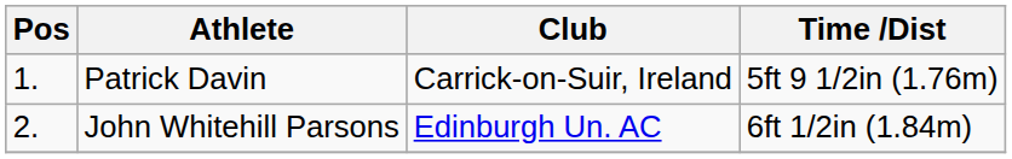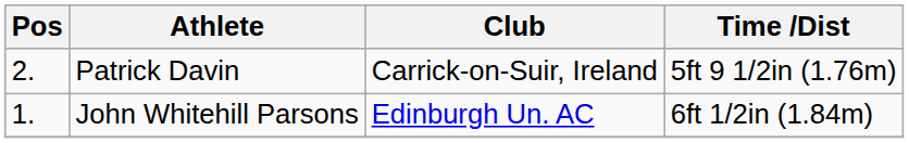 <table class="wikitable">
 <tr>
 <th>Pos</th>
 <th>Athlete</th>
 <th>Club</th>
 <th>Time /Dist</th>
 </tr>
 <tr>
-<td>1.</td>
+<td>2.</td>
 <td>Patrick Davin</td>
 <td>Carrick-on-Suir, Ireland</td>
 <td>5ft 9 1/2in (1.76m)</td>
 </tr>
 <tr>
-<td>2.</td>
+<td>1.</td>
 <td>John Whitehill Parsons</td>
 <td><a href='#'>Edinburgh Un. AC</a></td>
 <td>6ft 1/2in (1.84m)</td>
 </tr>
 <tr>
 </tr>
 </table>
